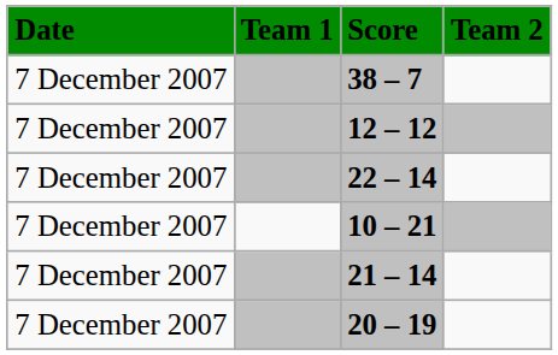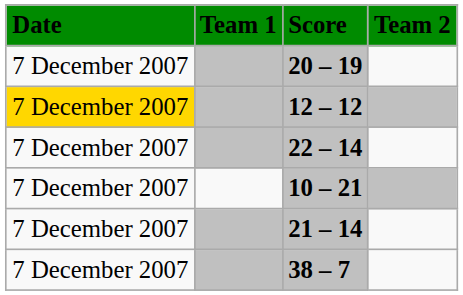 <table class="wikitable" style="margin:0.5em auto; font-size:95%">
 <tr bgcolor="#008B00">
 <td><strong>Date</strong></td>
 <td><strong>Team 1</strong></td>
 <td><strong>Score</strong></td>
 <td><strong>Team 2</strong></td>
 </tr>
 <tr>
 <td>7 December 2007</td>
 <td bgcolor="silver"><strong></strong></td>
-<td bgcolor="silver"><strong>38 – 7</strong></td>
+<td bgcolor="silver"><strong>20 – 19</strong></td>
 <td></td>
 </tr>
 <tr>
-<td>7 December 2007</td>
+<td style="background: gold;">7 December 2007</td>
 <td bgcolor="silver"><strong></strong></td>
 <td bgcolor="silver"><strong>12 – 12</strong></td>
 <td bgcolor="silver"><strong></strong></td>
 </tr>
 <tr>
 <td>7 December 2007</td>
 <td bgcolor="silver"><strong></strong></td>
 <td bgcolor="silver"><strong>22 – 14</strong></td>
 <td></td>
 </tr>
 <tr>
 <td>7 December 2007</td>
 <td></td>
 <td bgcolor="silver"><strong>10 – 21</strong></td>
 <td bgcolor="silver"><strong></strong></td>
 </tr>
 <tr>
 <td>7 December 2007</td>
 <td bgcolor="silver"><strong></strong></td>
 <td bgcolor="silver"><strong>21 – 14</strong></td>
 <td></td>
 </tr>
 <tr>
 <td>7 December 2007</td>
 <td bgcolor="silver"><strong></strong></td>
-<td bgcolor="silver"><strong>20 – 19</strong></td>
+<td bgcolor="silver"><strong>38 – 7</strong></td>
 <td></td>
 </tr>
 </table>
